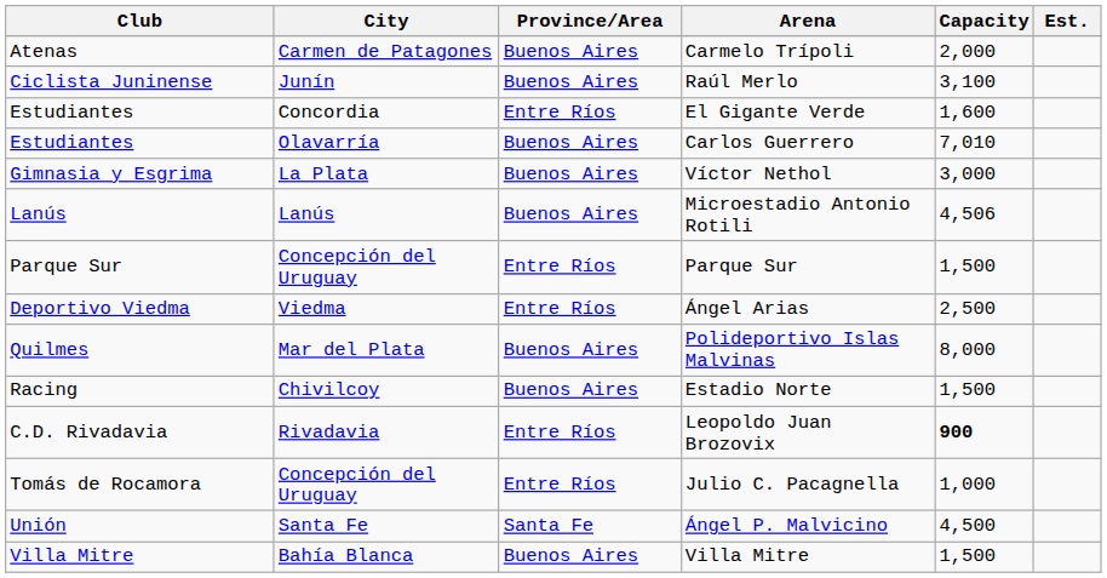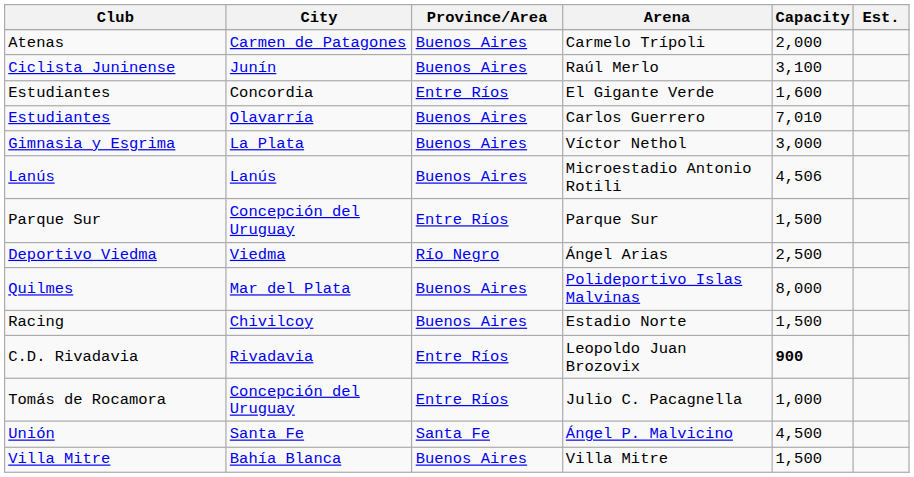 <table class="wikitable sortable" style="text-align:left">
 <tr>
 <th width=180px>Club</th>
 <th width=150px>City</th>
 <th width=120px>Province/Area</th>
 <th width=170px>Arena</th>
 <th width=40px>Capacity</th>
 <th width=40px>Est.</th>
 </tr>
 <tr>
 </tr>
 <tr>
 <td>Atenas</td>
 <td><a href='#'>Carmen de Patagones</a></td>
 <td><a href='#'>Buenos Aires</a></td>
 <td>Carmelo Trípoli</td>
 <td>2,000</td>
 <td></td>
 </tr>
 <tr>
 <td><a href='#'>Ciclista Juninense</a></td>
 <td><a href='#'>Junín</a></td>
 <td><a href='#'>Buenos Aires</a></td>
 <td>Raúl Merlo</td>
 <td>3,100</td>
 <td></td>
 </tr>
 <tr>
 <td>Estudiantes</td>
 <td>Concordia</td>
 <td><a href='#'>Entre Ríos</a></td>
 <td>El Gigante Verde</td>
 <td>1,600</td>
 <td></td>
 </tr>
 <tr>
 <td><a href='#'>Estudiantes</a></td>
 <td><a href='#'>Olavarría</a></td>
 <td><a href='#'>Buenos Aires</a></td>
 <td>Carlos Guerrero</td>
 <td>7,010</td>
 <td></td>
 </tr>
 <tr>
 <td><a href='#'>Gimnasia y Esgrima</a></td>
 <td><a href='#'>La Plata</a></td>
 <td><a href='#'>Buenos Aires</a></td>
 <td>Víctor Nethol</td>
 <td>3,000</td>
 <td></td>
 </tr>
 <tr>
 <td><a href='#'>Lanús</a></td>
 <td><a href='#'>Lanús</a></td>
 <td><a href='#'>Buenos Aires</a></td>
 <td>Microestadio Antonio Rotili</td>
 <td>4,506</td>
 <td></td>
 </tr>
 <tr>
 <td>Parque Sur</td>
 <td><a href='#'>Concepción del Uruguay</a></td>
 <td><a href='#'>Entre Ríos</a></td>
 <td>Parque Sur</td>
 <td>1,500</td>
 <td></td>
 </tr>
 <tr>
 <td><a href='#'>Deportivo Viedma</a></td>
 <td><a href='#'>Viedma</a></td>
-<td><a href='#'>Entre Ríos</a></td>
+<td><a href='#'>Río Negro</a></td>
 <td>Ángel Arias</td>
 <td>2,500</td>
 <td></td>
 </tr>
 <tr>
 <td><a href='#'>Quilmes</a></td>
 <td><a href='#'>Mar del Plata</a></td>
 <td><a href='#'>Buenos Aires</a></td>
 <td><a href='#'>Polideportivo Islas Malvinas</a></td>
 <td>8,000</td>
 <td></td>
 </tr>
 <tr>
 <td>Racing</td>
 <td><a href='#'>Chivilcoy</a></td>
 <td><a href='#'>Buenos Aires</a></td>
 <td>Estadio Norte</td>
 <td>1,500</td>
 <td></td>
 </tr>
 <tr>
 <td>C.D. Rivadavia</td>
 <td><a href='#'>Rivadavia</a></td>
 <td><a href='#'>Entre Ríos</a></td>
 <td>Leopoldo Juan Brozovix</td>
 <td><strong>900</strong></td>
 <td></td>
 </tr>
 <tr>
 <td>Tomás de Rocamora</td>
 <td><a href='#'>Concepción del Uruguay</a></td>
 <td><a href='#'>Entre Ríos</a></td>
 <td>Julio C. Pacagnella</td>
 <td>1,000</td>
 <td></td>
 </tr>
 <tr>
 <td><a href='#'>Unión</a></td>
 <td><a href='#'>Santa Fe</a></td>
 <td><a href='#'>Santa Fe</a></td>
 <td><a href='#'>Ángel P. Malvicino</a></td>
 <td>4,500</td>
 <td></td>
 </tr>
 <tr>
 <td><a href='#'>Villa Mitre</a></td>
 <td><a href='#'>Bahía Blanca</a></td>
 <td><a href='#'>Buenos Aires</a></td>
 <td>Villa Mitre</td>
 <td>1,500</td>
 <td></td>
 </tr>
 </table>
